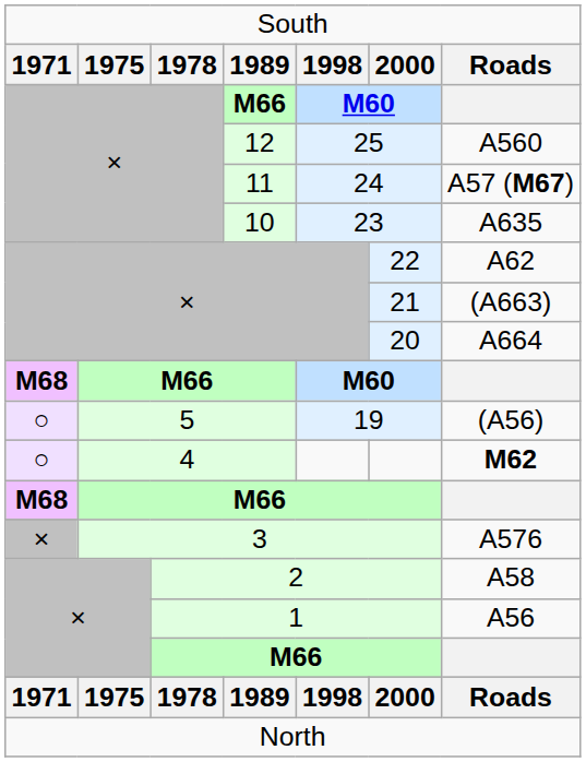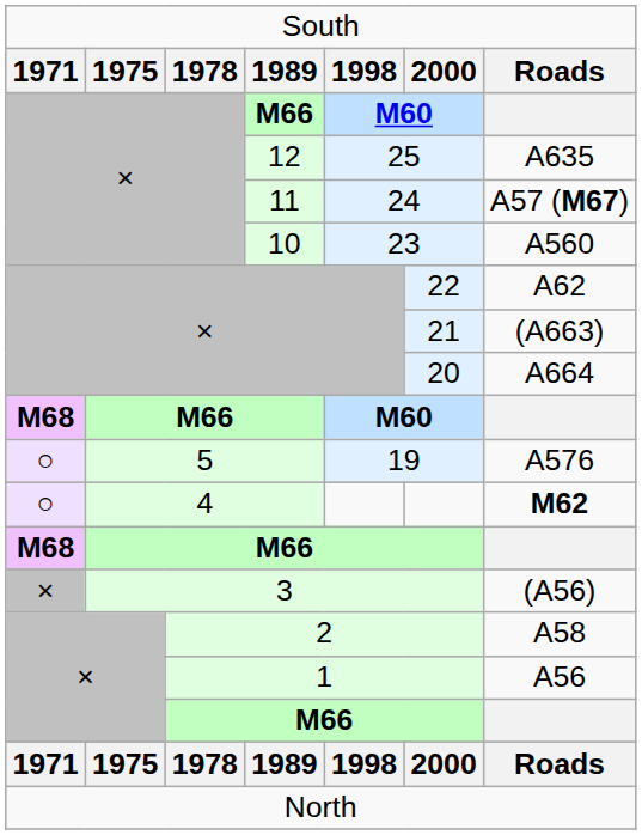 <table class="wikitable" style="line-height:100%; text-align:center;">
 <tr>
 <td colspan="9">South</td>
 </tr>
 <tr>
 <th>1971</th>
 <th>1975</th>
 <th>1978</th>
 <th>1989</th>
 <th>1998</th>
 <th>2000</th>
 <th>Roads</th>
 </tr>
 <tr>
 <td colspan="3" rowspan="4" style="background:silver;">×</td>
 <td style="background:#C0FFC0;"><strong>M66</strong></td>
 <td colspan="2" style="background:#C0E0FF;"><strong><a href='#'>M60</a></strong></td>
 <th></th>
 </tr>
 <tr>
 <td style="background:#E0FFE0;">12</td>
 <td colspan="2" style="background:#E0F0FF;">25</td>
-<td>A560</td>
+<td>A635</td>
 </tr>
 <tr>
 <td style="background:#E0FFE0;">11</td>
 <td colspan="2" style="background:#E0F0FF;">24</td>
 <td>A57 (<strong>M67</strong>)</td>
 </tr>
 <tr>
 <td style="background:#E0FFE0;">10</td>
 <td colspan="2" style="background:#E0F0FF;">23</td>
-<td>A635</td>
+<td>A560</td>
 </tr>
 <tr>
 <td rowspan="3"  colspan="5" style="background:silver;">×</td>
 <td style="background:#E0F0FF;">22</td>
 <td>A62</td>
 </tr>
 <tr>
 <td style="background:#E0F0FF;">21</td>
 <td>(A663)</td>
 </tr>
 <tr>
 <td style="background:#E0F0FF;">20</td>
 <td>A664</td>
 </tr>
 <tr>
 <td style="background:#F0C0FF;"><strong>M68</strong></td>
 <td colspan="3" style="background:#C0FFC0;"><strong>M66</strong></td>
 <td colspan="2"style="background:#C0E0FF;"><strong>M60</strong></td>
 <th></th>
 </tr>
 <tr>
 <td style="background:#F0E0FF;">○</td>
 <td colspan="3" style="background:#E0FFE0;">5</td>
 <td colspan="2" style="background:#E0F0FF;">19</td>
-<td>(A56)</td>
+<td>A576</td>
 </tr>
 <tr>
 <td style="background:#F0E0FF;">○</td>
 <td colspan="3" style="background:#E0FFE0;">4</td>
 <td></td>
 <td></td>
 <td><strong>M62</strong></td>
 </tr>
 <tr>
 <td style="background:#F0C0FF;"><strong>M68</strong></td>
 <td colspan="5" style="background:#C0FFC0;"><strong>M66</strong></td>
 <th></th>
 </tr>
 <tr>
 <td style="background:silver;">×</td>
 <td colspan="5" style="background:#E0FFE0;">3</td>
-<td>A576</td>
+<td>(A56)</td>
 </tr>
 <tr>
 <td rowspan="3" colspan="2" style="background:silver;">×</td>
 <td colspan="4" style="background:#E0FFE0;">2</td>
 <td>A58</td>
 </tr>
 <tr>
 <td colspan="4" style="background:#E0FFE0;">1</td>
 <td>A56</td>
 </tr>
 <tr>
 <td colspan="4" style="background:#C0FFC0;"><strong>M66</strong></td>
 <th></th>
 </tr>
 <tr>
 <th>1971</th>
 <th>1975</th>
 <th>1978</th>
 <th>1989</th>
 <th>1998</th>
 <th>2000</th>
 <th>Roads</th>
 </tr>
 <tr>
 <td colspan="9">North</td>
 </tr>
 </table>
